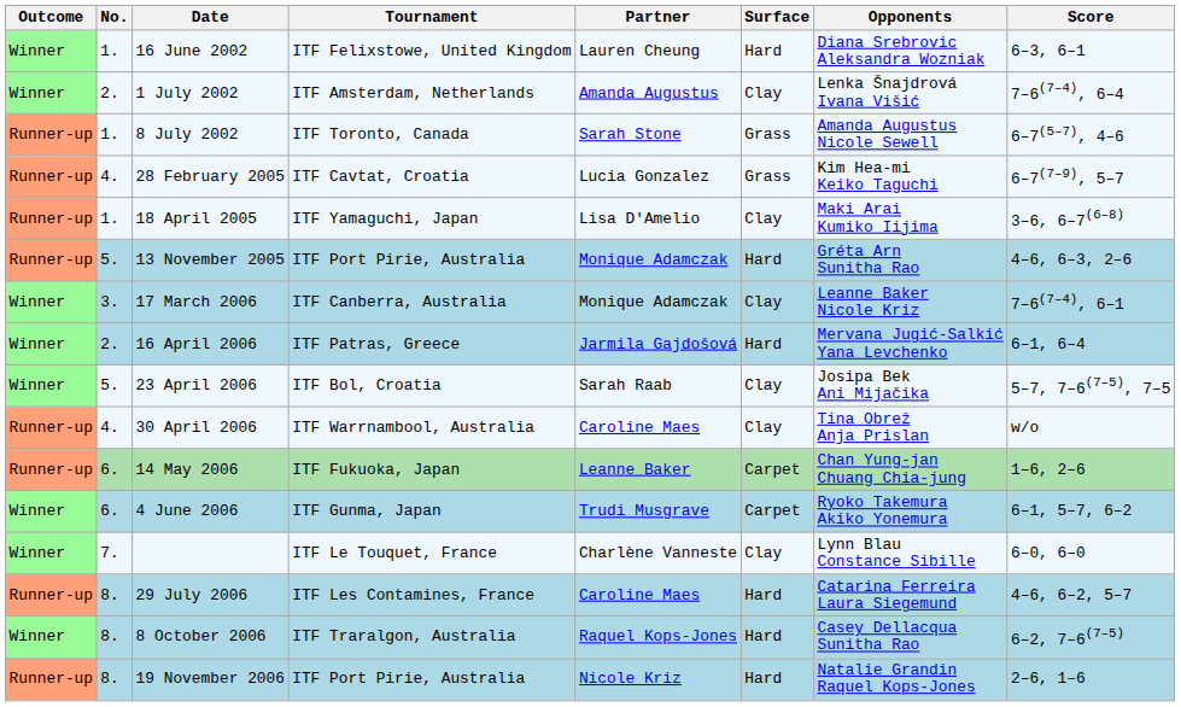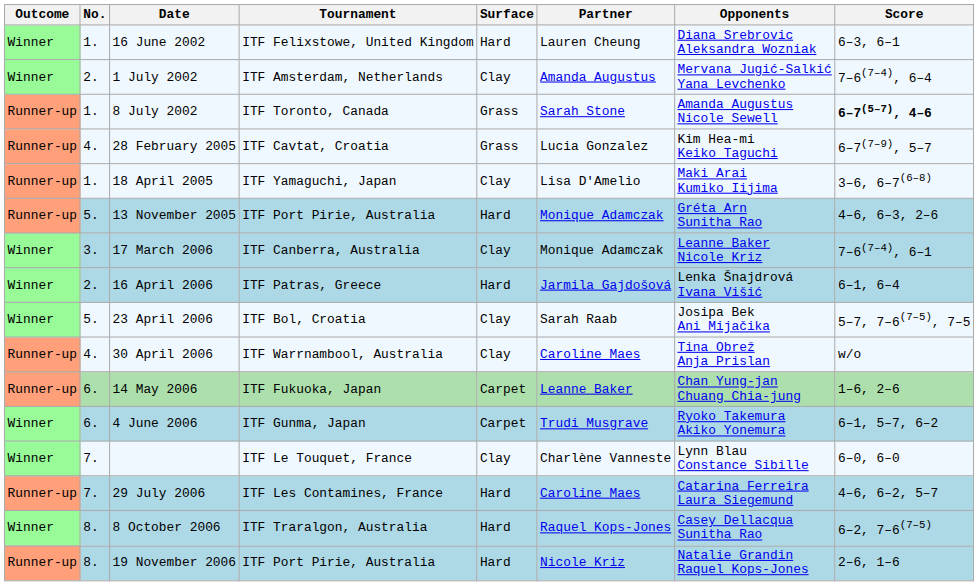 <table class="sortable wikitable" style=font-size:97%>
 <tr>
 <th>Outcome</th>
 <th>No.</th>
 <th>Date</th>
 <th>Tournament</th>
+<th>Surface</th>
 <th>Partner</th>
-<th>Surface</th>
 <th>Opponents</th>
 <th class="unsortable">Score</th>
 </tr>
 <tr style="background:#f0f8ff;">
 <td bgcolor="98FB98">Winner</td>
 <td>1.</td>
 <td>16 June 2002</td>
 <td>ITF Felixstowe, United Kingdom</td>
+<td>Hard</td>
 <td> Lauren Cheung</td>
-<td>Hard</td>
 <td> <a href='#'>Diana Srebrovic</a> <br>  <a href='#'>Aleksandra Wozniak</a></td>
 <td>6–3, 6–1</td>
 </tr>
 <tr style="background:#f0f8ff;">
 <td bgcolor="98FB98">Winner</td>
 <td>2.</td>
 <td>1 July 2002</td>
 <td>ITF Amsterdam, Netherlands</td>
+<td>Clay</td>
 <td> <a href='#'>Amanda Augustus</a></td>
-<td>Clay</td>
-<td> Lenka Šnajdrová <br>  <a href='#'>Ivana Višić</a></td>
+<td> <a href='#'>Mervana Jugić-Salkić</a> <br>  <a href='#'>Yana Levchenko</a></td>
 <td>7–6<sup>(7–4)</sup>, 6–4</td>
 </tr>
 <tr style="background:#f0f8ff;">
 <td style="background:#ffa07a;">Runner-up</td>
 <td>1.</td>
 <td>8 July 2002</td>
 <td>ITF Toronto, Canada</td>
+<td>Grass</td>
 <td> <a href='#'>Sarah Stone</a></td>
-<td>Grass</td>
 <td> <a href='#'>Amanda Augustus</a> <br>  <a href='#'>Nicole Sewell</a></td>
-<td>6–7<sup>(5–7)</sup>, 4–6</td>
+<td><strong>6–7<sup>(5–7)</sup>, 4–6</strong></td>
 </tr>
 <tr style="background:#f0f8ff;">
 <td style="background:#ffa07a;">Runner-up</td>
 <td>4.</td>
 <td>28 February 2005</td>
 <td>ITF Cavtat, Croatia</td>
+<td>Grass</td>
 <td> Lucia Gonzalez</td>
-<td>Grass</td>
 <td> Kim Hea-mi <br>  <a href='#'>Keiko Taguchi</a></td>
 <td>6–7<sup>(7–9)</sup>, 5–7</td>
 </tr>
 <tr bgcolor="#f0f8ff">
 <td style="background:#ffa07a;">Runner-up</td>
 <td>1.</td>
 <td>18 April 2005</td>
 <td>ITF Yamaguchi, Japan</td>
+<td>Clay</td>
 <td> Lisa D'Amelio</td>
-<td>Clay</td>
 <td> <a href='#'>Maki Arai</a> <br>  <a href='#'>Kumiko Iijima</a></td>
 <td>3–6, 6–7<sup>(6–8)</sup></td>
 </tr>
 <tr style="background:lightblue;">
 <td style="background:#ffa07a;">Runner-up</td>
 <td>5.</td>
 <td>13 November 2005</td>
 <td>ITF Port Pirie, Australia</td>
+<td>Hard</td>
 <td> <a href='#'>Monique Adamczak</a></td>
-<td>Hard</td>
 <td> <a href='#'>Gréta Arn</a> <br>  <a href='#'>Sunitha Rao</a></td>
 <td>4–6, 6–3, 2–6</td>
 </tr>
 <tr style="background:lightblue;">
 <td style="background:#98fb98;">Winner</td>
 <td>3.</td>
 <td>17 March 2006</td>
 <td>ITF Canberra, Australia</td>
+<td>Clay</td>
 <td> Monique Adamczak</td>
-<td>Clay</td>
 <td> <a href='#'>Leanne Baker</a> <br>  <a href='#'>Nicole Kriz</a></td>
 <td>7–6<sup>(7–4)</sup>, 6–1</td>
 </tr>
 <tr style="background:lightblue;">
 <td bgcolor=#98fb98>Winner</td>
 <td>2.</td>
 <td>16 April 2006</td>
 <td>ITF Patras, Greece</td>
+<td>Hard</td>
 <td> <a href='#'>Jarmila Gajdošová</a></td>
-<td>Hard</td>
-<td> <a href='#'>Mervana Jugić-Salkić</a> <br>  <a href='#'>Yana Levchenko</a></td>
+<td> Lenka Šnajdrová <br>  <a href='#'>Ivana Višić</a></td>
 <td>6–1, 6–4</td>
 </tr>
 <tr bgcolor="#f0f8ff">
 <td bgcolor=#98fb98>Winner</td>
 <td>5.</td>
 <td>23 April 2006</td>
 <td>ITF Bol, Croatia</td>
+<td>Clay</td>
 <td> Sarah Raab</td>
-<td>Clay</td>
 <td> Josipa Bek <br>  <a href='#'>Ani Mijačika</a></td>
 <td>5–7, 7–6<sup>(7–5)</sup>, 7–5</td>
 </tr>
 <tr bgcolor="#f0f8ff">
 <td bgcolor="FFA07A">Runner-up</td>
 <td>4.</td>
 <td>30 April 2006</td>
 <td>ITF Warrnambool, Australia</td>
+<td>Clay</td>
 <td> <a href='#'>Caroline Maes</a></td>
-<td>Clay</td>
 <td> <a href='#'>Tina Obrež</a> <br>  <a href='#'>Anja Prislan</a></td>
 <td>w/o</td>
 </tr>
 <tr bgcolor="#ADDFAD">
 <td bgcolor="FFA07A">Runner-up</td>
 <td>6.</td>
 <td>14 May 2006</td>
 <td>ITF Fukuoka, Japan</td>
+<td>Carpet</td>
 <td> <a href='#'>Leanne Baker</a></td>
-<td>Carpet</td>
 <td> <a href='#'>Chan Yung-jan</a> <br>  <a href='#'>Chuang Chia-jung</a></td>
 <td>1–6, 2–6</td>
 </tr>
 <tr style="background:lightblue;">
 <td bgcolor=#98fb98>Winner</td>
 <td>6.</td>
 <td>4 June 2006</td>
 <td>ITF Gunma, Japan</td>
+<td>Carpet</td>
 <td> <a href='#'>Trudi Musgrave</a></td>
-<td>Carpet</td>
 <td> <a href='#'>Ryoko Takemura</a> <br>  <a href='#'>Akiko Yonemura</a></td>
 <td>6–1, 5–7, 6–2</td>
 </tr>
 <tr style="background:#f0f8ff;">
 <td bgcolor=#98fb98>Winner</td>
 <td>7.</td>
 <td></td>
 <td>ITF Le Touquet, France</td>
+<td>Clay</td>
 <td> Charlène Vanneste</td>
-<td>Clay</td>
 <td> Lynn Blau <br>  <a href='#'>Constance Sibille</a></td>
 <td>6–0, 6–0</td>
 </tr>
 <tr style="background:lightblue;">
 <td style="background:#ffa07a;">Runner-up</td>
-<td>8.</td>
+<td>7.</td>
 <td>29 July 2006</td>
 <td>ITF Les Contamines, France</td>
+<td>Hard</td>
 <td> <a href='#'>Caroline Maes</a></td>
-<td>Hard</td>
 <td> <a href='#'>Catarina Ferreira</a> <br>  <a href='#'>Laura Siegemund</a></td>
 <td>4–6, 6–2, 5–7</td>
 </tr>
 <tr bgcolor=lightblue>
 <td bgcolor=#98fb98>Winner</td>
 <td>8.</td>
 <td>8 October 2006</td>
 <td>ITF Traralgon, Australia</td>
+<td>Hard</td>
 <td> <a href='#'>Raquel Kops-Jones</a></td>
-<td>Hard</td>
 <td> <a href='#'>Casey Dellacqua</a> <br>  <a href='#'>Sunitha Rao</a></td>
 <td>6–2, 7–6<sup>(7–5)</sup></td>
 </tr>
 <tr bgcolor=lightblue>
 <td bgcolor="FFA07A">Runner-up</td>
 <td>8.</td>
 <td>19 November 2006</td>
 <td>ITF Port Pirie, Australia</td>
+<td>Hard</td>
 <td> <a href='#'>Nicole Kriz</a></td>
-<td>Hard</td>
 <td> <a href='#'>Natalie Grandin</a> <br>  <a href='#'>Raquel Kops-Jones</a></td>
 <td>2–6, 1–6</td>
 </tr>
 </table>
